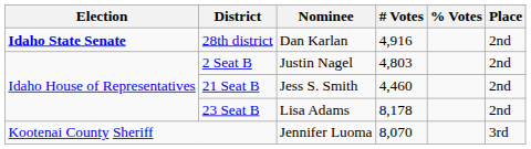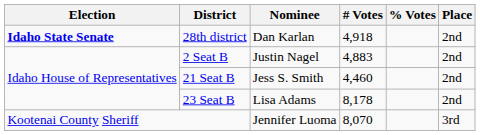 <table class="wikitable sortable mw-collapsible mw-collapsed">
 <tr>
 <th>Election</th>
 <th>District</th>
 <th>Nominee</th>
 <th># Votes</th>
 <th>% Votes</th>
 <th>Place</th>
 </tr>
 <tr>
 <td><strong><a href='#'>Idaho State Senate</a></strong></td>
 <td><a href='#'>28th district</a></td>
 <td>Dan Karlan</td>
-<td>4,916</td>
+<td>4,918</td>
 <td></td>
 <td>2nd</td>
 </tr>
 <tr>
 <td rowspan="3"><a href='#'>Idaho House of Representatives</a></td>
 <td><a href='#'>2 Seat B</a></td>
 <td>Justin Nagel</td>
-<td>4,803</td>
+<td>4,883</td>
 <td></td>
 <td>2nd</td>
 </tr>
 <tr>
 <td><a href='#'>21 Seat B</a></td>
 <td>Jess S. Smith</td>
 <td>4,460</td>
 <td></td>
 <td>2nd</td>
 </tr>
 <tr>
 <td><a href='#'>23 Seat B</a></td>
 <td>Lisa Adams</td>
 <td>8,178</td>
 <td></td>
 <td>2nd</td>
 </tr>
 <tr>
 <td colspan="2"><a href='#'>Kootenai County</a> <a href='#'>Sheriff</a></td>
 <td>Jennifer Luoma</td>
 <td>8,070</td>
 <td></td>
 <td>3rd</td>
 </tr>
 </table>
